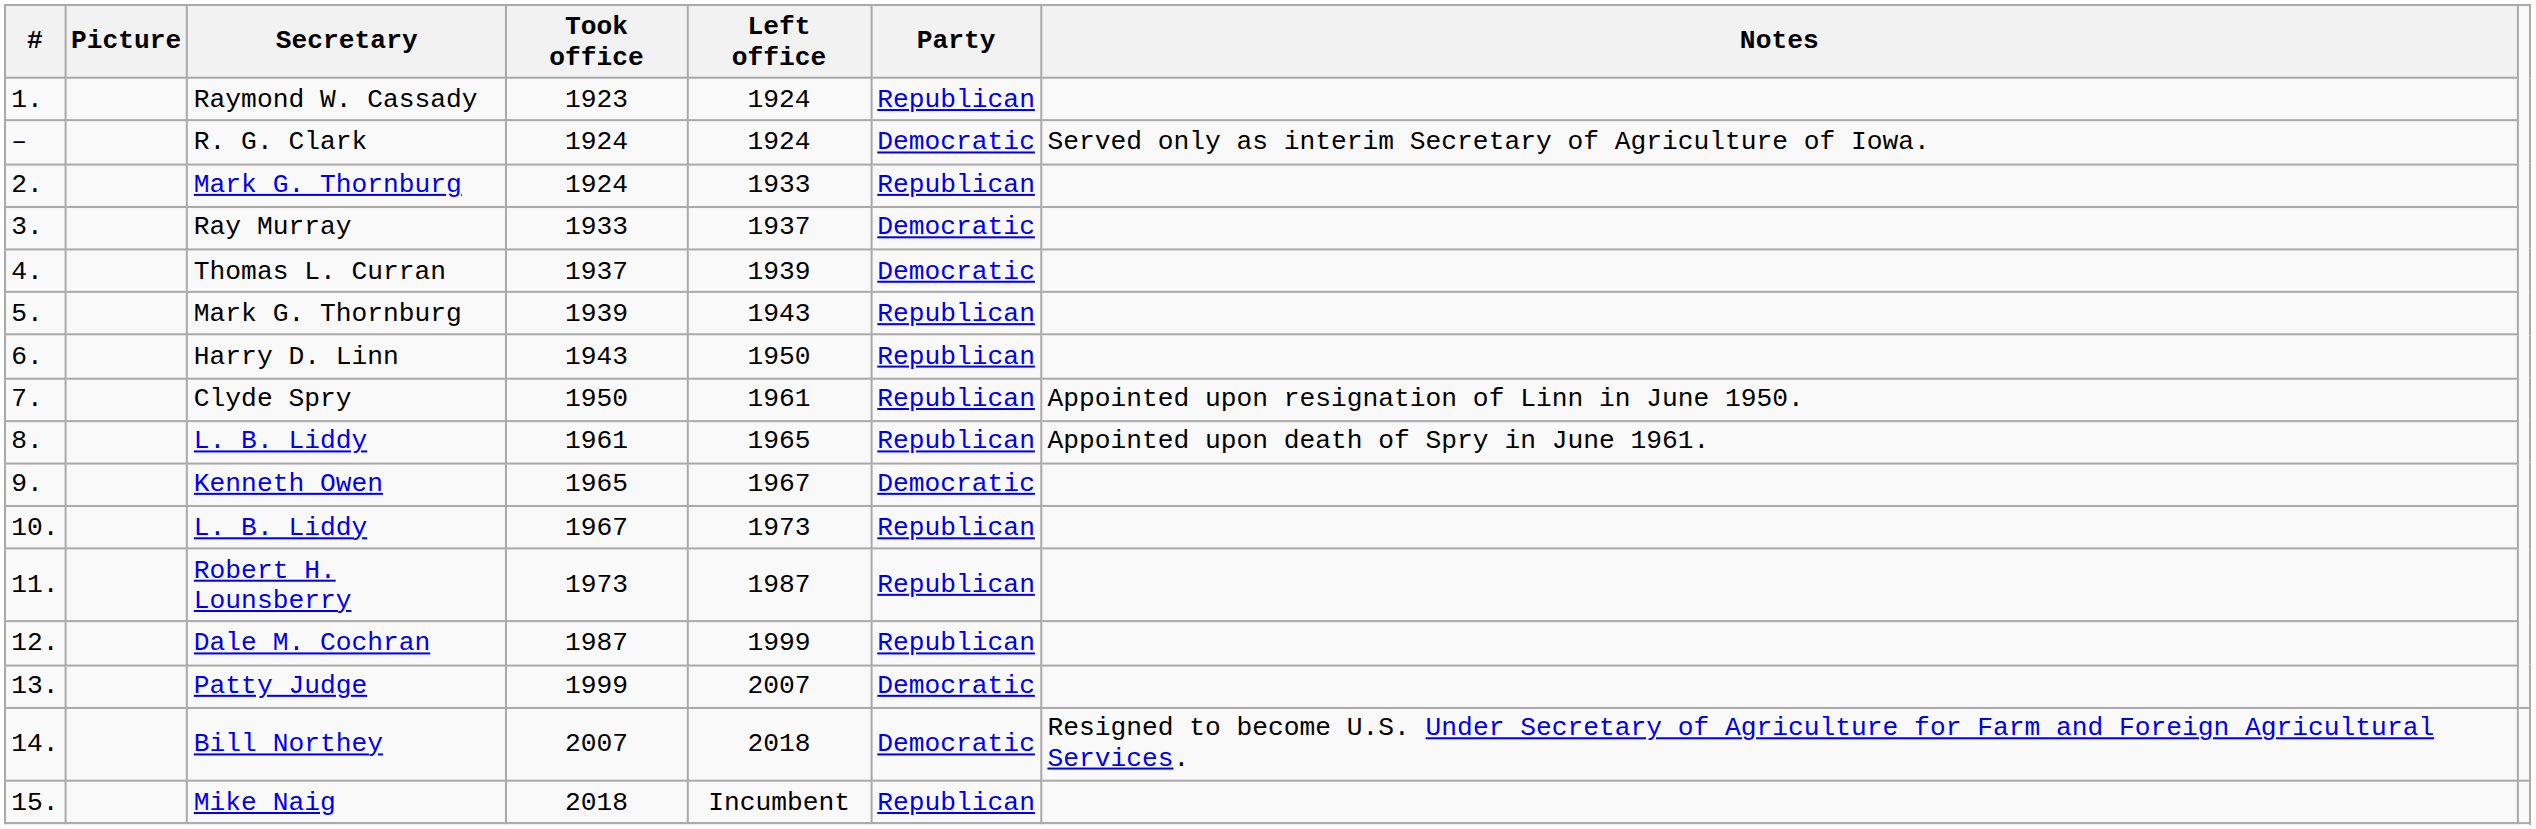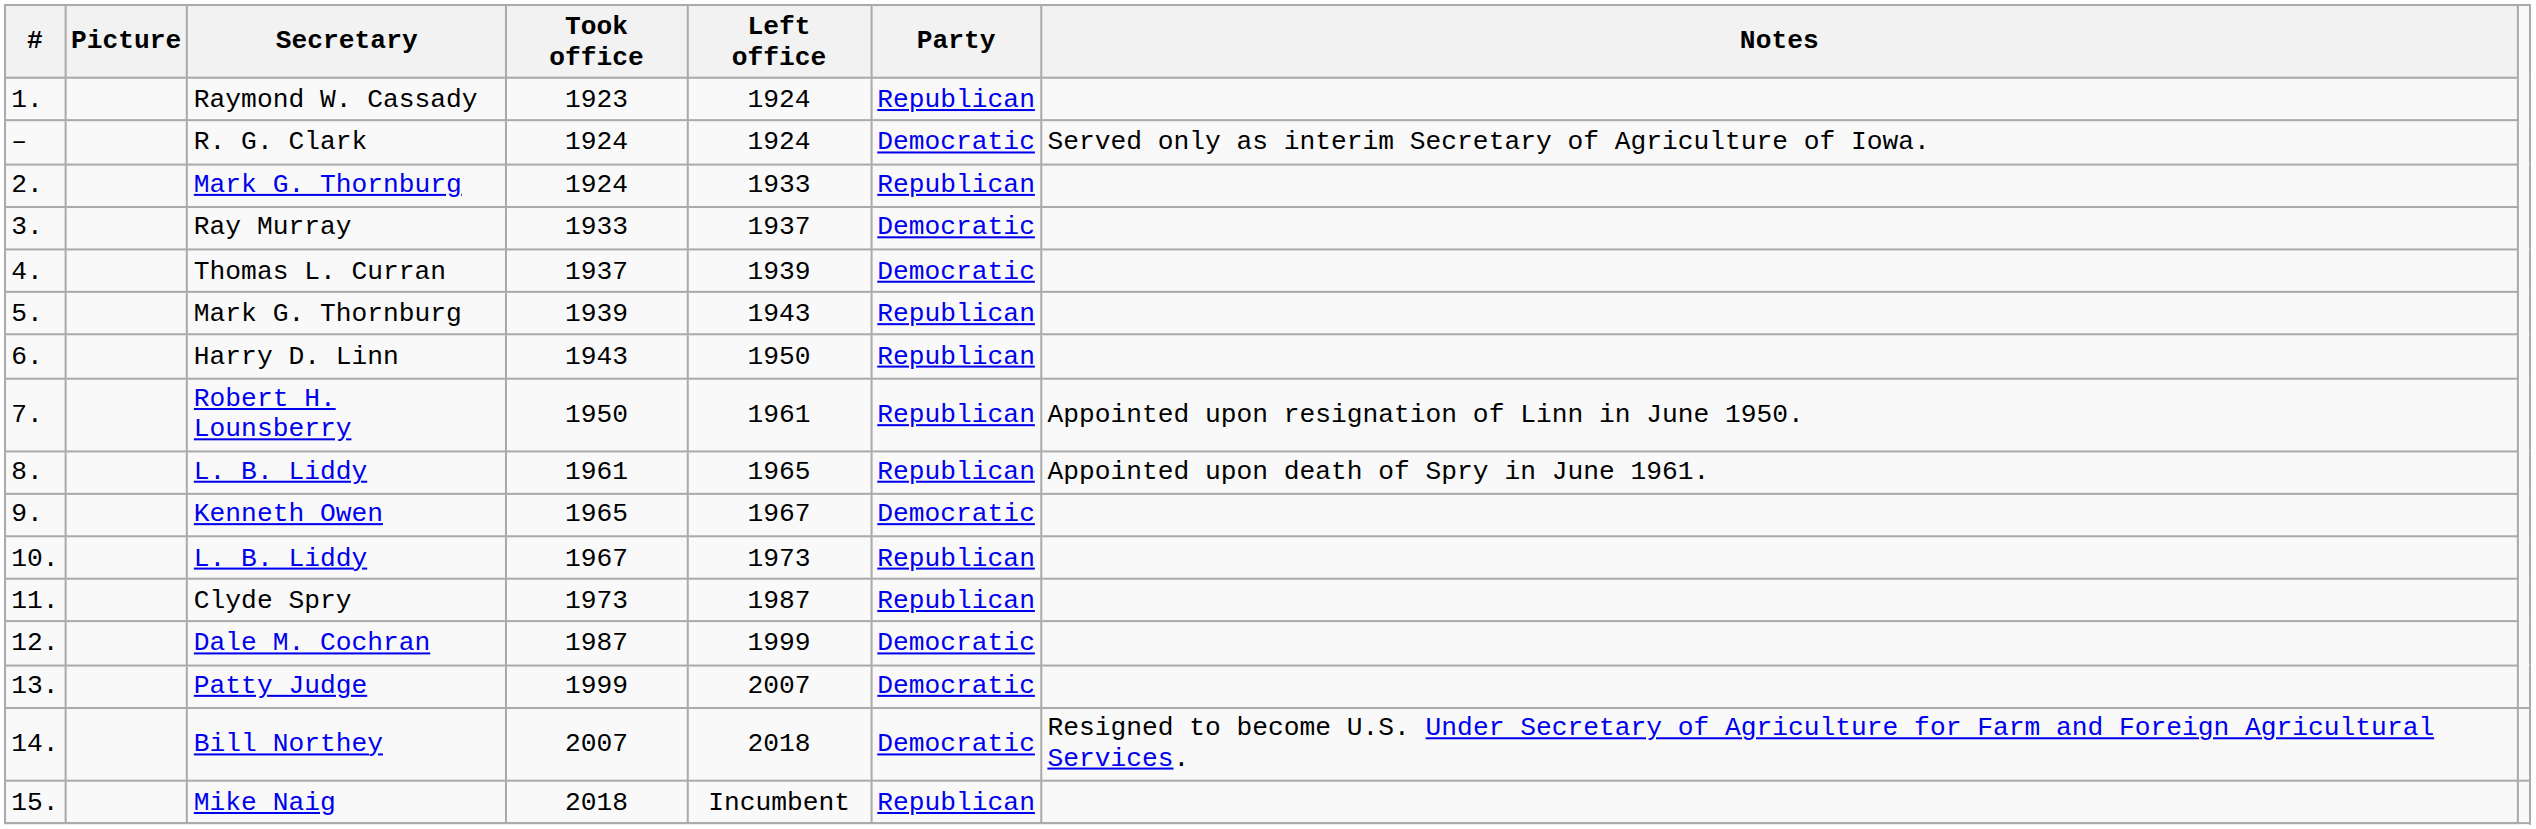 <table class="wikitable">
 <tr>
 <th>#</th>
 <th>Picture</th>
 <th>Secretary</th>
 <th>Took office</th>
 <th>Left office</th>
 <th>Party</th>
 <th>Notes</th>
 </tr>
 <tr>
 <td>1.</td>
 <td></td>
 <td>Raymond W. Cassady</td>
 <td align="center">1923</td>
 <td align="center">1924</td>
 <td><a href='#'>Republican</a></td>
 <td></td>
 </tr>
 <tr>
 <td>–</td>
 <td></td>
 <td>R. G. Clark</td>
 <td align="center">1924</td>
 <td align="center">1924</td>
 <td><a href='#'>Democratic</a></td>
 <td>Served only as interim Secretary of Agriculture of Iowa.</td>
 </tr>
 <tr>
 <td>2.</td>
 <td></td>
 <td><a href='#'>Mark G. Thornburg</a></td>
 <td align="center">1924</td>
 <td align="center">1933</td>
 <td><a href='#'>Republican</a></td>
 <td></td>
 </tr>
 <tr>
 <td>3.</td>
 <td></td>
 <td>Ray Murray</td>
 <td align="center">1933</td>
 <td align="center">1937</td>
 <td><a href='#'>Democratic</a></td>
 <td></td>
 </tr>
 <tr>
 <td>4.</td>
 <td></td>
 <td>Thomas L. Curran</td>
 <td align="center">1937</td>
 <td align="center">1939</td>
 <td><a href='#'>Democratic</a></td>
 <td></td>
 </tr>
 <tr>
 <td>5.</td>
 <td></td>
 <td>Mark G. Thornburg</td>
 <td align="center">1939</td>
 <td align="center">1943</td>
 <td><a href='#'>Republican</a></td>
 <td></td>
 </tr>
 <tr>
 <td>6.</td>
 <td></td>
 <td>Harry D. Linn</td>
 <td align="center">1943</td>
 <td align="center">1950</td>
 <td><a href='#'>Republican</a></td>
 <td></td>
 </tr>
 <tr>
 <td>7.</td>
 <td></td>
-<td>Clyde Spry</td>
+<td><a href='#'>Robert H. Lounsberry</a></td>
 <td align="center">1950</td>
 <td align="center">1961</td>
 <td><a href='#'>Republican</a></td>
 <td>Appointed upon resignation of Linn in June 1950.</td>
 </tr>
 <tr>
 <td>8.</td>
 <td></td>
 <td><a href='#'>L. B. Liddy</a></td>
 <td align="center">1961</td>
 <td align="center">1965</td>
 <td><a href='#'>Republican</a></td>
 <td>Appointed upon death of Spry in June 1961.</td>
 </tr>
 <tr>
 <td>9.</td>
 <td></td>
 <td><a href='#'>Kenneth Owen</a></td>
 <td align="center">1965</td>
 <td align="center">1967</td>
 <td><a href='#'>Democratic</a></td>
 <td></td>
 </tr>
 <tr>
 <td>10.</td>
 <td></td>
 <td><a href='#'>L. B. Liddy</a></td>
 <td align="center">1967</td>
 <td align="center">1973</td>
 <td><a href='#'>Republican</a></td>
 <td></td>
 </tr>
 <tr>
 <td>11.</td>
 <td></td>
-<td><a href='#'>Robert H. Lounsberry</a></td>
+<td>Clyde Spry</td>
 <td align="center">1973</td>
 <td align="center">1987</td>
 <td><a href='#'>Republican</a></td>
 <td></td>
 </tr>
 <tr>
 <td>12.</td>
 <td></td>
 <td><a href='#'>Dale M. Cochran</a></td>
 <td align="center">1987</td>
 <td align="center">1999</td>
-<td><a href='#'>Republican</a></td>
+<td><a href='#'>Democratic</a></td>
 <td></td>
 </tr>
 <tr>
 <td>13.</td>
 <td></td>
 <td><a href='#'>Patty Judge</a></td>
 <td align="center">1999</td>
 <td align="center">2007</td>
 <td><a href='#'>Democratic</a></td>
 <td></td>
 </tr>
 <tr>
 <td>14.</td>
 <td></td>
 <td><a href='#'>Bill Northey</a></td>
 <td align="center">2007</td>
 <td align="center">2018</td>
 <td><a href='#'>Democratic</a></td>
 <td>Resigned to become U.S. <a href='#'>Under Secretary of Agriculture for Farm and Foreign Agricultural Services</a>.</td>
 <td></td>
 </tr>
 <tr>
 <td>15.</td>
 <td></td>
 <td><a href='#'>Mike Naig</a></td>
 <td align="center">2018</td>
 <td align="center">Incumbent</td>
 <td><a href='#'>Republican</a></td>
 <td></td>
 </tr>
 <tr>
 </tr>
 </table>
